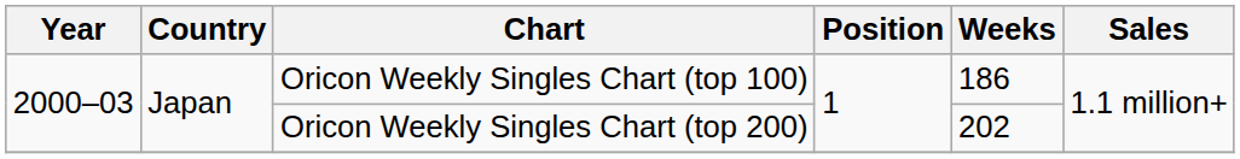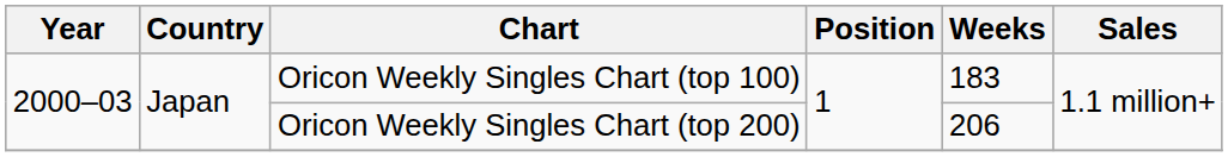 <table class="wikitable">
 <tr>
 <th>Year</th>
 <th>Country</th>
 <th>Chart</th>
 <th>Position</th>
 <th>Weeks</th>
 <th>Sales</th>
 </tr>
 <tr>
 <td rowspan=2>2000–03</td>
 <td rowspan=2>Japan</td>
 <td>Oricon Weekly Singles Chart (top 100)</td>
 <td rowspan=2>1</td>
-<td>186</td>
+<td>183</td>
 <td rowspan=2>1.1 million+</td>
 </tr>
 <tr>
 <td>Oricon Weekly Singles Chart (top 200)</td>
-<td>202</td>
+<td>206</td>
 </tr>
 <tr>
 </tr>
 </table>
